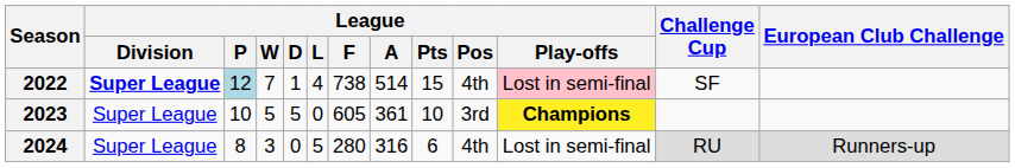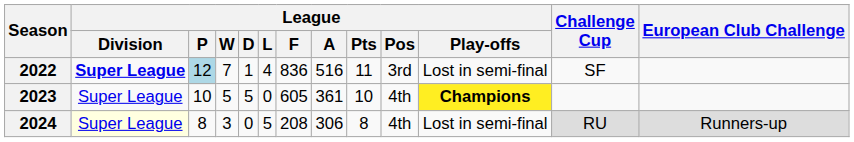 <table class="wikitable" style="text-align: center">
 <tr>
 <th rowspan="2" scope="col">Season</th>
 <th colspan="10" scope="col">League</th>
 <th rowspan="2" scope="col"><a href='#'>Challenge<br>Cup</a></th>
 <th rowspan="2" scope="col"><a href='#'>European Club Challenge</a></th>
 </tr>
 <tr>
 <th scope="col">Division</th>
 <th scope="col">P</th>
 <th scope="col">W</th>
 <th scope="col">D</th>
 <th scope="col">L</th>
 <th scope="col">F</th>
 <th scope="col">A</th>
 <th scope="col">Pts</th>
 <th scope="col">Pos</th>
 <th scope="col">Play-offs</th>
 </tr>
 <tr>
 <th scope="row">2022</th>
 <td><strong><a href='#'>Super League</a></strong></td>
 <td style="background: lightblue;">12</td>
 <td>7</td>
 <td>1</td>
 <td>4</td>
-<td>738</td>
-<td>514</td>
-<td>15</td>
-<td>4th</td>
-<td style="background: pink;">Lost in semi-final</td>
+<td>836</td>
+<td>516</td>
+<td>11</td>
+<td>3rd</td>
+<td>Lost in semi-final</td>
 <td>SF</td>
 <td></td>
 </tr>
 <tr>
 <th scope="row">2023</th>
 <td><a href='#'>Super League</a></td>
 <td>10</td>
 <td>5</td>
 <td>5</td>
 <td>0</td>
 <td>605</td>
 <td>361</td>
 <td>10</td>
-<td>3rd</td>
+<td>4th</td>
 <td style="background-color:#FE2"><strong>Champions</strong></td>
 <td></td>
 <td></td>
 </tr>
 <tr>
 <th scope="row">2024</th>
-<td><a href='#'>Super League</a></td>
+<td style="background: lightyellow;"><a href='#'>Super League</a></td>
 <td>8</td>
 <td>3</td>
 <td>0</td>
 <td>5</td>
-<td>280</td>
-<td>316</td>
-<td>6</td>
+<td>208</td>
+<td>306</td>
+<td>8</td>
 <td>4th</td>
 <td>Lost in semi-final</td>
 <td style="background-color:#DDD">RU</td>
 <td style="background-color:#DDD">Runners-up</td>
 </tr>
 </table>
